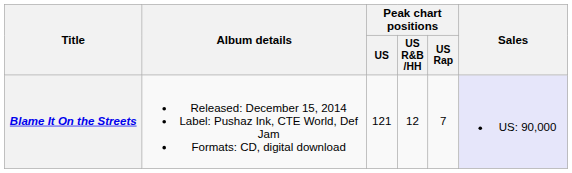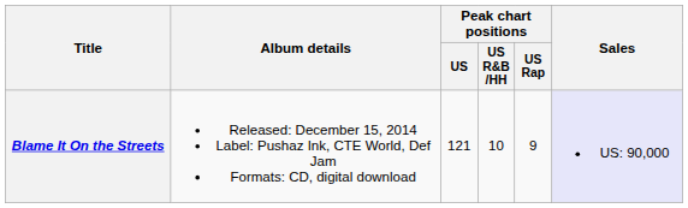 <table class="wikitable plainrowheaders" style="text-align:center;">
 <tr>
 <th scope="col" rowspan="2" style="width:11.5em;">Title</th>
 <th scope="col" rowspan="2" style="width:19em;">Album details</th>
 <th scope="col" colspan="3">Peak chart positions</th>
 <th scope="col" rowspan="2" style="width:9em;">Sales</th>
 </tr>
 <tr>
 <th scope="col" style="width:2.5em;font-size:90%;">US<br></th>
 <th scope="col" style="width:2.5em;font-size:90%;">US<br>R&B<br>/HH<br></th>
 <th scope="col" style="width:2.5em;font-size:90%;">US<br>Rap<br></th>
 </tr>
 <tr>
 <th scope="row"><em><a href='#'>Blame It On the Streets</a></em></th>
 <td><br><ul><li>Released: December 15, 2014</li><li>Label: Pushaz Ink, CTE World, Def Jam</li><li>Formats: CD, digital download</li></ul></td>
 <td>121</td>
-<td>12</td>
-<td>7</td>
+<td>10</td>
+<td>9</td>
 <td style="background: lavender;"><br><ul><li>US: 90,000</li></ul></td>
 </tr>
 </table>
